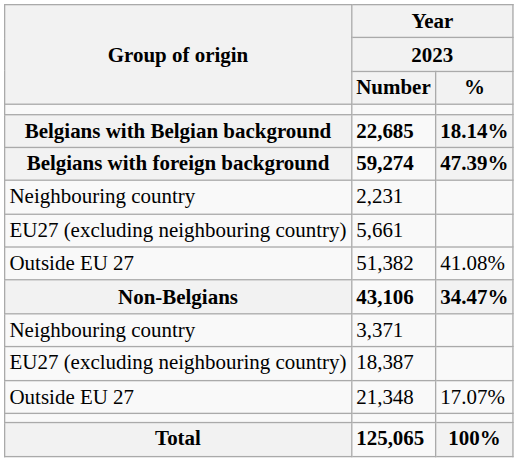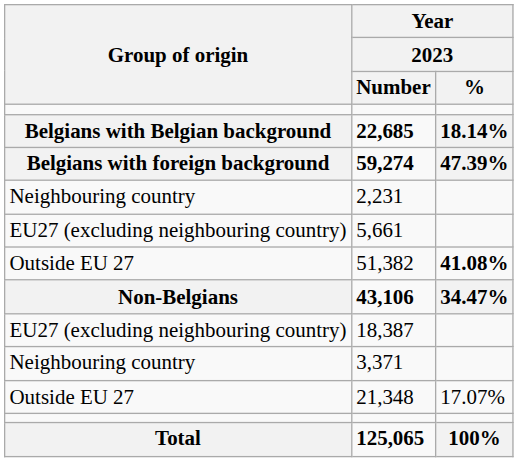 <table class="wikitable sortable mw-collapsible">
 <tr>
 <th rowspan="3">Group of origin</th>
 <th colspan="2">Year</th>
 </tr>
 <tr>
 <th colspan="2">2023</th>
 </tr>
 <tr>
 <th>Number</th>
 <th>%</th>
 </tr>
 <tr>
 <td></td>
 <td></td>
 <td></td>
 </tr>
 <tr>
 <th>Belgians with Belgian background</th>
 <td><strong>22,685</strong></td>
 <th>18.14%</th>
 </tr>
 <tr>
 <th>Belgians with foreign background</th>
 <td><strong>59,274</strong></td>
 <th>47.39%</th>
 </tr>
 <tr>
 <td>Neighbouring country</td>
 <td>2,231</td>
 <td></td>
 </tr>
 <tr>
 <td>EU27 (excluding neighbouring country)</td>
 <td>5,661</td>
 <td></td>
 </tr>
 <tr>
 <td>Outside EU 27</td>
 <td>51,382</td>
-<td>41.08%</td>
+<td><strong>41.08%</strong></td>
 </tr>
 <tr>
 <th>Non-Belgians</th>
 <td><strong>43,106</strong></td>
 <th>34.47%</th>
 </tr>
 <tr>
-<td>Neighbouring country</td>
-<td>3,371</td>
+<td>EU27 (excluding neighbouring country)</td>
+<td>18,387</td>
 <td></td>
 </tr>
 <tr>
-<td>EU27 (excluding neighbouring country)</td>
-<td>18,387</td>
+<td>Neighbouring country</td>
+<td>3,371</td>
 <td></td>
 </tr>
 <tr>
 <td>Outside EU 27</td>
 <td>21,348</td>
 <td>17.07%</td>
 </tr>
 <tr>
 <td></td>
 <td></td>
 <td></td>
 </tr>
 <tr>
 <th>Total</th>
 <td><strong>125,065</strong></td>
 <th>100%</th>
 </tr>
 </table>
